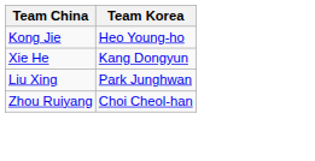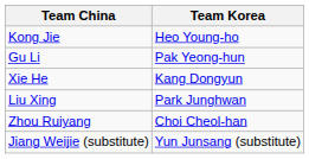 <table class="wikitable">
 <tr>
 <th> Team China</th>
 <th>Team Korea</th>
 </tr>
 <tr>
 <td><a href='#'>Kong Jie</a></td>
 <td><a href='#'>Heo Young-ho</a></td>
+</tr>
+<tr>
+<td><a href='#'>Gu Li</a></td>
+<td><a href='#'>Pak Yeong-hun</a></td>
 </tr>
 <tr>
 <td><a href='#'>Xie He</a></td>
 <td><a href='#'>Kang Dongyun</a></td>
 </tr>
 <tr>
 <td><a href='#'>Liu Xing</a></td>
 <td><a href='#'>Park Junghwan</a></td>
 </tr>
 <tr>
 <td><a href='#'>Zhou Ruiyang</a></td>
 <td><a href='#'>Choi Cheol-han</a></td>
 </tr>
+<tr>
+<td><a href='#'>Jiang Weijie</a> (substitute)</td>
+<td><a href='#'>Yun Junsang</a> (substitute)</td>
+</tr>
 </table>
